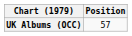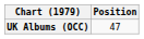 <table class="wikitable sortable plainrowheaders" style="text-align:center">
 <tr>
 <th scope="col">Chart (1979)</th>
 <th scope="col">Position</th>
 </tr>
 <tr>
 <th scope="row">UK Albums (OCC)</th>
-<td>57</td>
+<td>47</td>
 </tr>
 </table>
